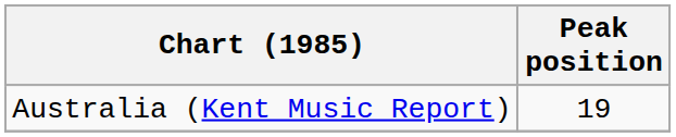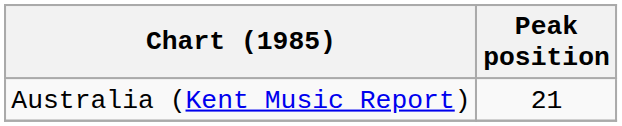 <table class="wikitable sortable">
 <tr>
 <th>Chart (1985)</th>
 <th>Peak<br>position</th>
 </tr>
 <tr>
 <td>Australia (<a href='#'>Kent Music Report</a>)</td>
-<td align="center">19</td>
+<td align="center">21</td>
 </tr>
 <tr>
 </tr>
 </table>
